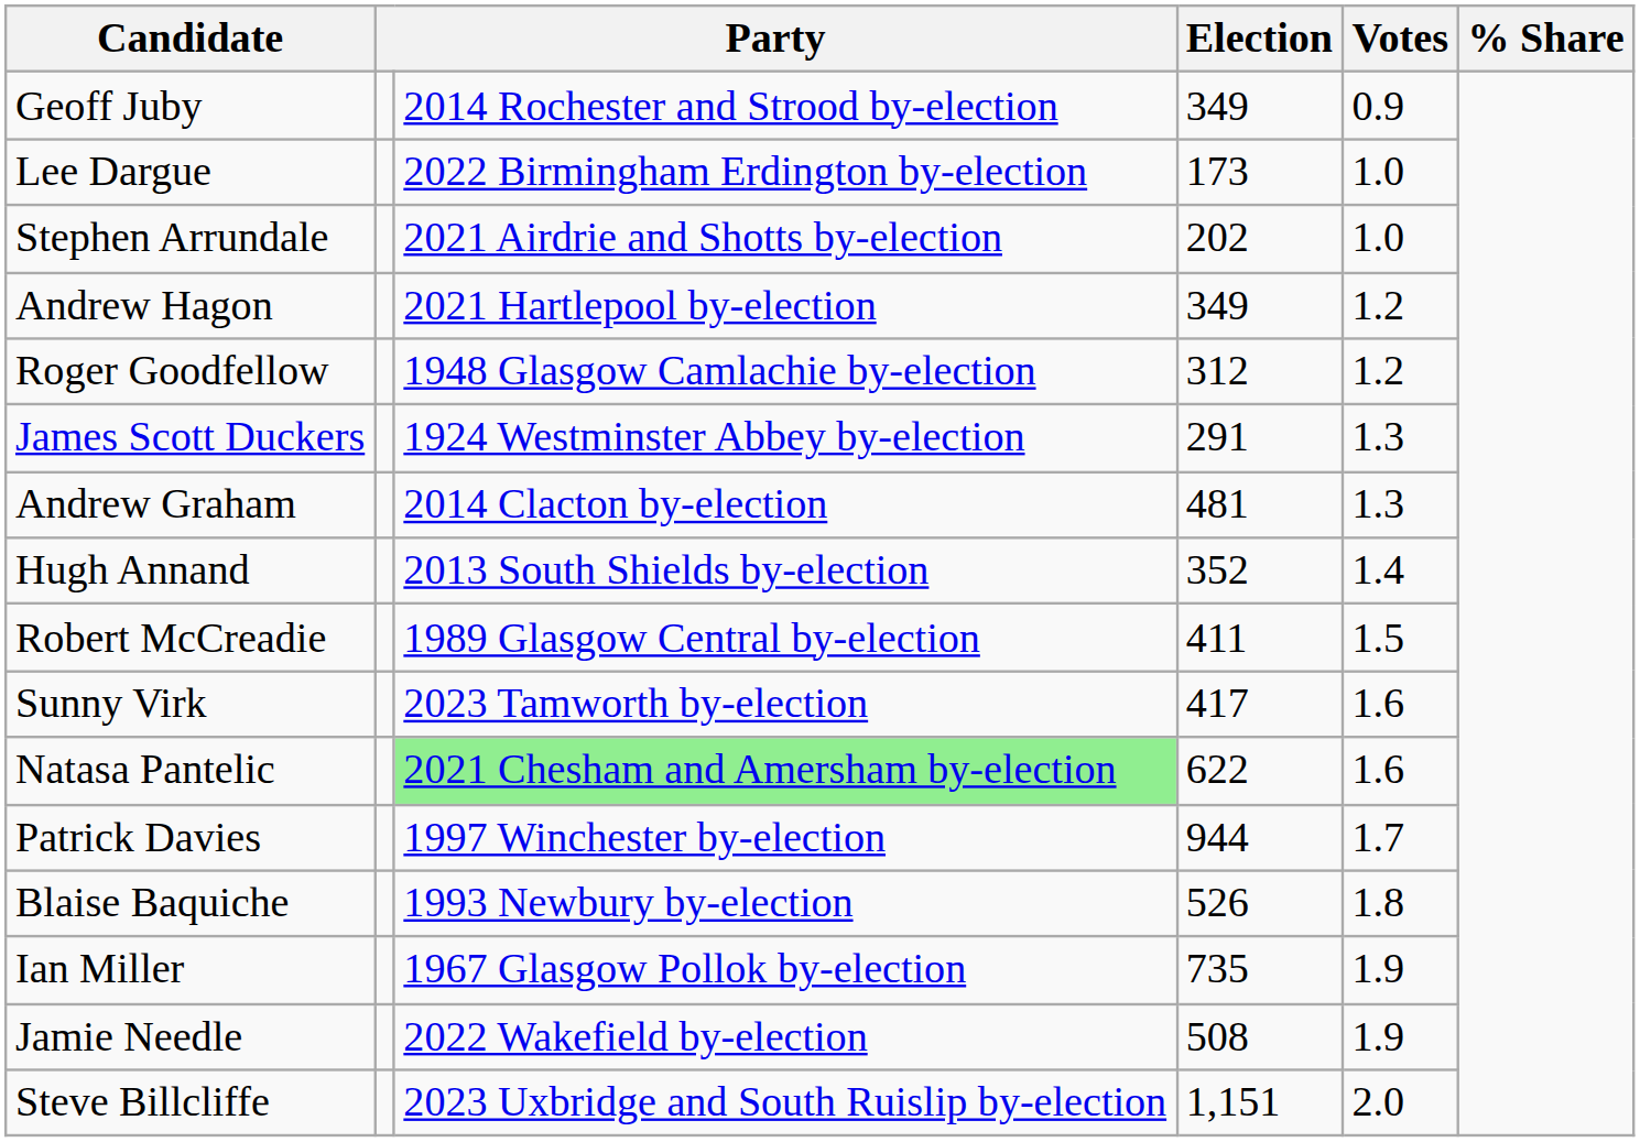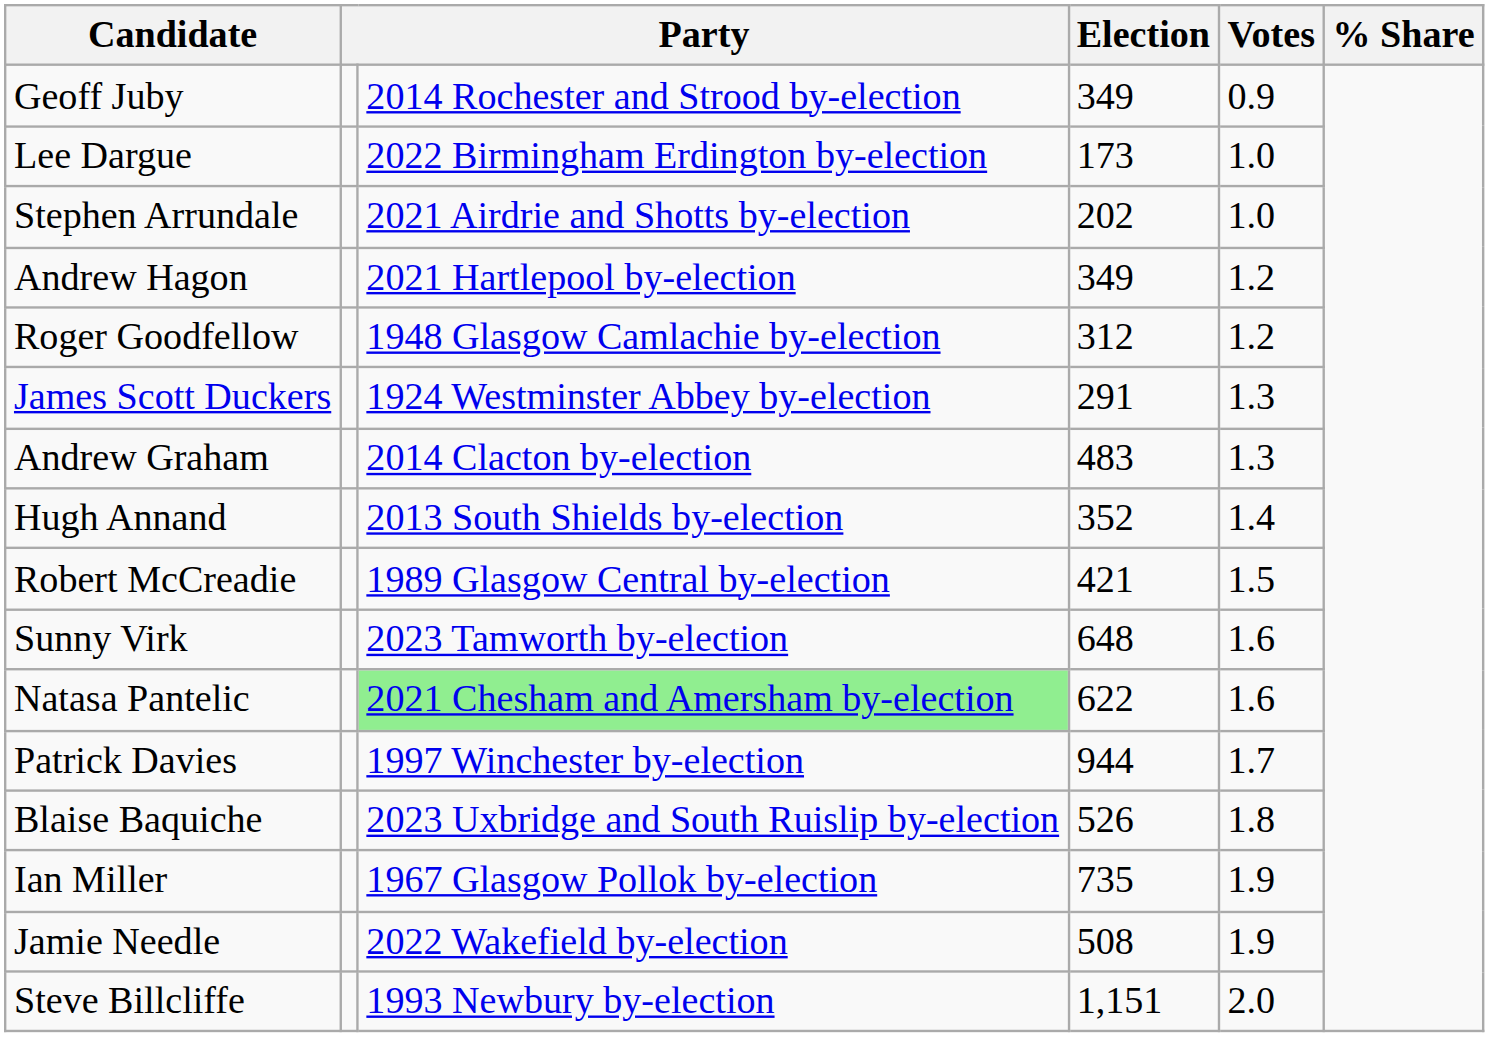 <table class="wikitable sortable">
 <tr>
 <th>Candidate</th>
 <th colspan=2>Party</th>
 <th>Election</th>
 <th>Votes</th>
 <th>% Share</th>
 </tr>
 <tr>
 <td>Geoff Juby</td>
 <td></td>
 <td><a href='#'>2014 Rochester and Strood by-election</a></td>
 <td>349</td>
 <td>0.9</td>
 </tr>
 <tr>
 <td>Lee Dargue</td>
 <td></td>
 <td><a href='#'>2022 Birmingham Erdington by-election</a></td>
 <td>173</td>
 <td>1.0</td>
 </tr>
 <tr>
 <td>Stephen Arrundale</td>
 <td></td>
 <td><a href='#'>2021 Airdrie and Shotts by-election</a></td>
 <td>202</td>
 <td>1.0</td>
 </tr>
 <tr>
 <td>Andrew Hagon</td>
 <td></td>
 <td><a href='#'>2021 Hartlepool by-election</a></td>
 <td>349</td>
 <td>1.2</td>
 </tr>
 <tr>
 <td>Roger Goodfellow</td>
 <td></td>
 <td><a href='#'>1948 Glasgow Camlachie by-election</a></td>
 <td>312</td>
 <td>1.2</td>
 </tr>
 <tr>
 <td><a href='#'>James Scott Duckers</a></td>
 <td></td>
 <td><a href='#'>1924 Westminster Abbey by-election</a></td>
 <td>291</td>
 <td>1.3</td>
 </tr>
 <tr>
 <td>Andrew Graham</td>
 <td></td>
 <td><a href='#'>2014 Clacton by-election</a></td>
-<td>481</td>
+<td>483</td>
 <td>1.3</td>
 </tr>
 <tr>
 <td>Hugh Annand</td>
 <td></td>
 <td><a href='#'>2013 South Shields by-election</a></td>
 <td>352</td>
 <td>1.4</td>
 </tr>
 <tr>
 <td>Robert McCreadie</td>
 <td></td>
 <td><a href='#'>1989 Glasgow Central by-election</a></td>
-<td>411</td>
+<td>421</td>
 <td>1.5</td>
 </tr>
 <tr>
 <td>Sunny Virk</td>
 <td></td>
 <td><a href='#'>2023 Tamworth by-election</a></td>
-<td>417</td>
+<td>648</td>
 <td>1.6</td>
 </tr>
 <tr>
 <td>Natasa Pantelic</td>
 <td></td>
 <td style="background: lightgreen;"><a href='#'>2021 Chesham and Amersham by-election</a></td>
 <td>622</td>
 <td>1.6</td>
 </tr>
 <tr>
 <td>Patrick Davies</td>
 <td></td>
 <td><a href='#'>1997 Winchester by-election</a></td>
 <td>944</td>
 <td>1.7</td>
 </tr>
 <tr>
 <td>Blaise Baquiche</td>
 <td></td>
-<td><a href='#'>1993 Newbury by-election</a></td>
+<td><a href='#'>2023 Uxbridge and South Ruislip by-election</a></td>
 <td>526</td>
 <td>1.8</td>
 </tr>
 <tr>
 <td>Ian Miller</td>
 <td></td>
 <td><a href='#'>1967 Glasgow Pollok by-election</a></td>
 <td>735</td>
 <td>1.9</td>
 </tr>
 <tr>
 <td>Jamie Needle</td>
 <td></td>
 <td><a href='#'>2022 Wakefield by-election</a></td>
 <td>508</td>
 <td>1.9</td>
 </tr>
 <tr>
 <td>Steve Billcliffe</td>
 <td></td>
-<td><a href='#'>2023 Uxbridge and South Ruislip by-election</a></td>
+<td><a href='#'>1993 Newbury by-election</a></td>
 <td>1,151</td>
 <td>2.0</td>
 </tr>
 </table>
